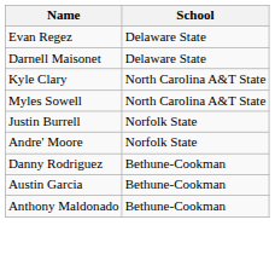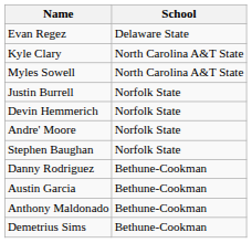 <table class=wikitable>
 <tr>
 <th>Name</th>
 <th>School</th>
 </tr>
 <tr>
 <td>Evan Regez</td>
-<td>Delaware State</td>
-</tr>
-<tr>
-<td>Darnell Maisonet</td>
 <td>Delaware State</td>
 </tr>
 <tr>
 <td>Kyle Clary</td>
 <td>North Carolina A&T State</td>
 </tr>
 <tr>
 <td>Myles Sowell</td>
 <td>North Carolina A&T State</td>
 </tr>
 <tr>
 <td>Justin Burrell</td>
 <td>Norfolk State</td>
 </tr>
 <tr>
+<td>Devin Hemmerich</td>
+<td>Norfolk State</td>
+</tr>
+<tr>
 <td>Andre' Moore</td>
+<td>Norfolk State</td>
+</tr>
+<tr>
+<td>Stephen Baughan</td>
 <td>Norfolk State</td>
 </tr>
 <tr>
 <td>Danny Rodriguez</td>
 <td>Bethune-Cookman</td>
 </tr>
 <tr>
 <td>Austin Garcia</td>
 <td>Bethune-Cookman</td>
 </tr>
 <tr>
 <td>Anthony Maldonado</td>
 <td>Bethune-Cookman</td>
 </tr>
+<tr>
+<td>Demetrius Sims</td>
+<td>Bethune-Cookman</td>
+</tr>
 </table>
